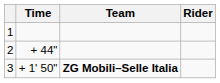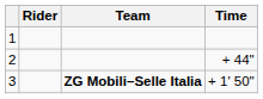 <table class="wikitable">
 <tr>
 <th></th>
+<th>Rider</th>
+<th>Team</th>
 <th>Time</th>
-<th>Team</th>
-<th>Rider</th>
 </tr>
 <tr>
 <td style="text-align:center;">1</td>
+<td> </td>
+<td></td>
 <td align=right></td>
-<td></td>
-<td> </td>
 </tr>
 <tr>
 <td style="text-align:center;">2</td>
+<td> </td>
+<td></td>
 <td align=right>+ 44"</td>
-<td></td>
-<td> </td>
 </tr>
 <tr>
 <td style="text-align:center;">3</td>
+<td></td>
+<td><strong>ZG Mobili–Selle Italia</strong></td>
 <td align=right>+ 1' 50"</td>
-<td><strong>ZG Mobili–Selle Italia</strong></td>
-<td></td>
 </tr>
 </table>
